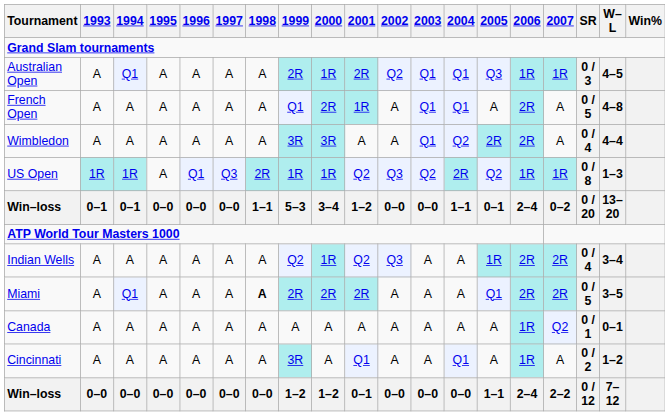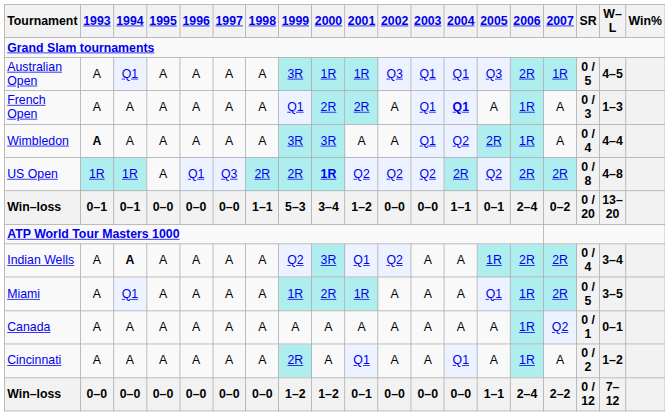 <table class=wikitable style=text-align:center>
 <tr>
 <th>Tournament</th>
 <th><a href='#'>1993</a></th>
 <th><a href='#'>1994</a></th>
 <th><a href='#'>1995</a></th>
 <th><a href='#'>1996</a></th>
 <th><a href='#'>1997</a></th>
 <th><a href='#'>1998</a></th>
 <th><a href='#'>1999</a></th>
 <th><a href='#'>2000</a></th>
 <th><a href='#'>2001</a></th>
 <th><a href='#'>2002</a></th>
 <th><a href='#'>2003</a></th>
 <th><a href='#'>2004</a></th>
 <th><a href='#'>2005</a></th>
 <th><a href='#'>2006</a></th>
 <th><a href='#'>2007</a></th>
 <th>SR</th>
 <th>W–L</th>
 <th>Win%</th>
 </tr>
 <tr>
 <td colspan=25 style=text-align:left><a href='#'><strong>Grand Slam tournaments</strong></a></td>
 </tr>
 <tr>
 <td align=left><a href='#'>Australian Open</a></td>
 <td>A</td>
 <td bgcolor=ecf2ff><a href='#'>Q1</a></td>
 <td>A</td>
 <td>A</td>
 <td>A</td>
 <td>A</td>
-<td bgcolor=afeeee><a href='#'>2R</a></td>
+<td bgcolor=afeeee><a href='#'>3R</a></td>
 <td bgcolor=afeeee><a href='#'>1R</a></td>
-<td bgcolor=afeeee><a href='#'>2R</a></td>
-<td bgcolor=ecf2ff><a href='#'>Q2</a></td>
+<td bgcolor=afeeee><a href='#'>1R</a></td>
+<td bgcolor=ecf2ff><a href='#'>Q3</a></td>
 <td bgcolor=ecf2ff><a href='#'>Q1</a></td>
 <td bgcolor=ecf2ff><a href='#'>Q1</a></td>
 <td bgcolor=ecf2ff><a href='#'>Q3</a></td>
+<td bgcolor=afeeee><a href='#'>2R</a></td>
 <td bgcolor=afeeee><a href='#'>1R</a></td>
-<td bgcolor=afeeee><a href='#'>1R</a></td>
-<th>0 / 3</th>
+<th>0 / 5</th>
 <th>4–5</th>
 <th></th>
 </tr>
 <tr>
 <td align=left><a href='#'>French Open</a></td>
 <td>A</td>
 <td>A</td>
 <td>A</td>
 <td>A</td>
 <td>A</td>
 <td>A</td>
 <td bgcolor=ecf2ff><a href='#'>Q1</a></td>
 <td bgcolor=afeeee><a href='#'>2R</a></td>
+<td bgcolor=afeeee><a href='#'>2R</a></td>
+<td>A</td>
+<td bgcolor=ecf2ff><a href='#'>Q1</a></td>
+<td bgcolor=ecf2ff><strong><a href='#'>Q1</a></strong></td>
+<td>A</td>
 <td bgcolor=afeeee><a href='#'>1R</a></td>
 <td>A</td>
-<td bgcolor=ecf2ff><a href='#'>Q1</a></td>
-<td bgcolor=ecf2ff><a href='#'>Q1</a></td>
-<td>A</td>
-<td bgcolor=afeeee><a href='#'>2R</a></td>
-<td>A</td>
-<th>0 / 5</th>
-<th>4–8</th>
+<th>0 / 3</th>
+<th>1–3</th>
 <th></th>
 </tr>
 <tr>
 <td align=left><a href='#'>Wimbledon</a></td>
-<td>A</td>
+<td><strong>A</strong></td>
 <td>A</td>
 <td>A</td>
 <td>A</td>
 <td>A</td>
 <td>A</td>
 <td bgcolor=afeeee><a href='#'>3R</a></td>
 <td bgcolor=afeeee><a href='#'>3R</a></td>
 <td>A</td>
 <td>A</td>
 <td bgcolor=ecf2ff><a href='#'>Q1</a></td>
 <td bgcolor=ecf2ff><a href='#'>Q2</a></td>
 <td bgcolor=afeeee><a href='#'>2R</a></td>
-<td bgcolor=afeeee><a href='#'>2R</a></td>
+<td bgcolor=afeeee><a href='#'>1R</a></td>
 <td>A</td>
 <th>0 / 4</th>
 <th>4–4</th>
 <th></th>
 </tr>
 <tr>
 <td align=left><a href='#'>US Open</a></td>
 <td bgcolor=afeeee><a href='#'>1R</a></td>
 <td bgcolor=afeeee><a href='#'>1R</a></td>
 <td>A</td>
 <td bgcolor=ecf2ff><a href='#'>Q1</a></td>
 <td bgcolor=ecf2ff><a href='#'>Q3</a></td>
 <td bgcolor=afeeee><a href='#'>2R</a></td>
-<td bgcolor=afeeee><a href='#'>1R</a></td>
-<td bgcolor=afeeee><a href='#'>1R</a></td>
+<td bgcolor=afeeee><a href='#'>2R</a></td>
+<td bgcolor=afeeee><strong><a href='#'>1R</a></strong></td>
 <td bgcolor=ecf2ff><a href='#'>Q2</a></td>
-<td bgcolor=ecf2ff><a href='#'>Q3</a></td>
+<td bgcolor=ecf2ff><a href='#'>Q2</a></td>
 <td bgcolor=ecf2ff><a href='#'>Q2</a></td>
 <td bgcolor=afeeee><a href='#'>2R</a></td>
 <td bgcolor=ecf2ff><a href='#'>Q2</a></td>
-<td bgcolor=afeeee><a href='#'>1R</a></td>
-<td bgcolor=afeeee><a href='#'>1R</a></td>
+<td bgcolor=afeeee><a href='#'>2R</a></td>
+<td bgcolor=afeeee><a href='#'>2R</a></td>
 <th>0 / 8</th>
-<th>1–3</th>
+<th>4–8</th>
 <th></th>
 </tr>
 <tr>
 <th style=text-align:left>Win–loss</th>
 <th>0–1</th>
 <th>0–1</th>
 <th>0–0</th>
 <th>0–0</th>
 <th>0–0</th>
 <th>1–1</th>
 <th>5–3</th>
 <th>3–4</th>
 <th>1–2</th>
 <th>0–0</th>
 <th>0–0</th>
 <th>1–1</th>
 <th>0–1</th>
 <th>2–4</th>
 <th>0–2</th>
 <th>0 / 20</th>
 <th>13–20</th>
 <th></th>
 </tr>
 <tr>
 <td colspan=15 align=left><strong><a href='#'>ATP World Tour Masters 1000</a></strong></td>
 </tr>
 <tr>
 <td align=left><a href='#'>Indian Wells</a></td>
 <td>A</td>
-<td>A</td>
+<td><strong>A</strong></td>
 <td>A</td>
 <td>A</td>
 <td>A</td>
 <td>A</td>
 <td bgcolor=ecf2ff><a href='#'>Q2</a></td>
-<td bgcolor=afeeee><a href='#'>1R</a></td>
+<td bgcolor=afeeee><a href='#'>3R</a></td>
+<td bgcolor=ecf2ff><a href='#'>Q1</a></td>
 <td bgcolor=ecf2ff><a href='#'>Q2</a></td>
-<td bgcolor=ecf2ff><a href='#'>Q3</a></td>
 <td>A</td>
 <td>A</td>
 <td bgcolor=afeeee><a href='#'>1R</a></td>
 <td bgcolor=afeeee><a href='#'>2R</a></td>
 <td bgcolor=afeeee><a href='#'>2R</a></td>
 <th>0 / 4</th>
 <th>3–4</th>
 <th></th>
 </tr>
 <tr>
 <td align=left><a href='#'>Miami</a></td>
 <td>A</td>
 <td bgcolor=ecf2ff><a href='#'>Q1</a></td>
 <td>A</td>
 <td>A</td>
 <td>A</td>
-<td><strong>A</strong></td>
+<td>A</td>
+<td bgcolor=afeeee><a href='#'>1R</a></td>
 <td bgcolor=afeeee><a href='#'>2R</a></td>
-<td bgcolor=afeeee><a href='#'>2R</a></td>
-<td bgcolor=afeeee><a href='#'>2R</a></td>
+<td bgcolor=afeeee><a href='#'>1R</a></td>
 <td>A</td>
 <td>A</td>
 <td>A</td>
 <td bgcolor=ecf2ff><a href='#'>Q1</a></td>
-<td bgcolor=afeeee><a href='#'>2R</a></td>
+<td bgcolor=afeeee><a href='#'>1R</a></td>
 <td bgcolor=afeeee><a href='#'>2R</a></td>
 <th>0 / 5</th>
 <th>3–5</th>
 <th></th>
 </tr>
 <tr>
 <td align=left><a href='#'>Canada</a></td>
 <td>A</td>
 <td>A</td>
 <td>A</td>
 <td>A</td>
 <td>A</td>
 <td>A</td>
 <td>A</td>
 <td>A</td>
 <td>A</td>
 <td>A</td>
 <td>A</td>
 <td>A</td>
 <td>A</td>
 <td bgcolor=afeeee><a href='#'>1R</a></td>
 <td bgcolor=ecf2ff><a href='#'>Q2</a></td>
 <th>0 / 1</th>
 <th>0–1</th>
 <th></th>
 </tr>
 <tr>
 <td align=left><a href='#'>Cincinnati</a></td>
 <td>A</td>
 <td>A</td>
 <td>A</td>
 <td>A</td>
 <td>A</td>
 <td>A</td>
-<td bgcolor=afeeee><a href='#'>3R</a></td>
+<td bgcolor=afeeee><a href='#'>2R</a></td>
 <td>A</td>
 <td bgcolor=ecf2ff><a href='#'>Q1</a></td>
 <td>A</td>
 <td>A</td>
 <td bgcolor=ecf2ff><a href='#'>Q1</a></td>
 <td>A</td>
 <td bgcolor=afeeee><a href='#'>1R</a></td>
 <td>A</td>
 <th>0 / 2</th>
 <th>1–2</th>
 <th></th>
 </tr>
 <tr>
 <th style=text-align:left>Win–loss</th>
 <th>0–0</th>
 <th>0–0</th>
 <th>0–0</th>
 <th>0–0</th>
 <th>0–0</th>
 <th>0–0</th>
 <th>1–2</th>
 <th>1–2</th>
 <th>0–1</th>
 <th>0–0</th>
 <th>0–0</th>
 <th>0–0</th>
 <th>1–1</th>
 <th>2–4</th>
 <th>2–2</th>
 <th>0 / 12</th>
 <th>7–12</th>
 <th></th>
 </tr>
 </table>
